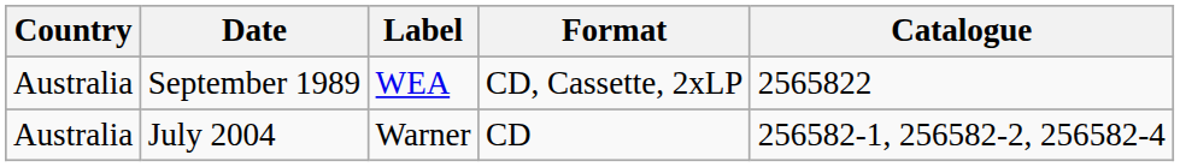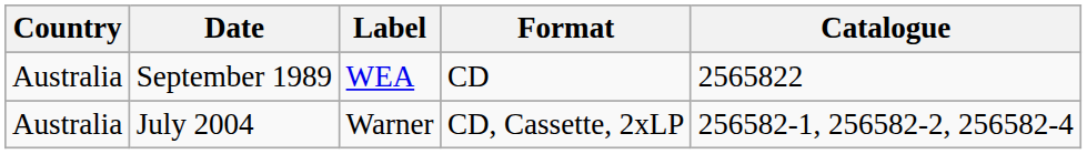 <table class="wikitable">
 <tr>
 <th>Country</th>
 <th>Date</th>
 <th>Label</th>
 <th>Format</th>
 <th>Catalogue</th>
 </tr>
 <tr>
 <td>Australia</td>
 <td>September 1989</td>
 <td><a href='#'>WEA</a></td>
-<td>CD, Cassette, 2xLP</td>
+<td>CD</td>
 <td>2565822</td>
 </tr>
 <tr>
 <td>Australia</td>
 <td>July 2004</td>
 <td>Warner</td>
-<td>CD</td>
+<td>CD, Cassette, 2xLP</td>
 <td>256582-1, 256582-2, 256582-4</td>
 </tr>
 </table>
